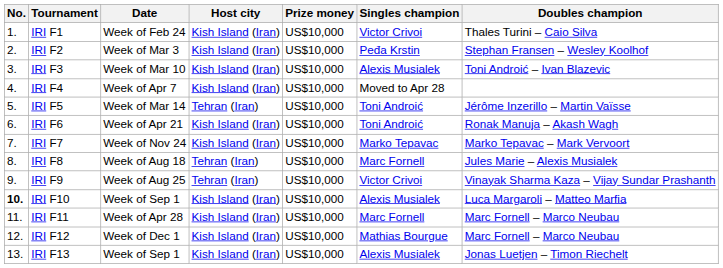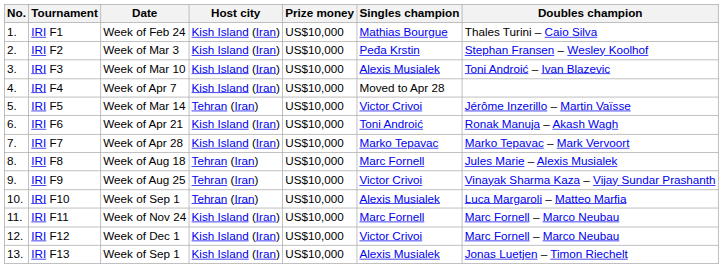 <table class="sortable wikitable">
 <tr>
 <th>No.</th>
 <th>Tournament</th>
 <th>Date</th>
 <th>Host city</th>
 <th>Prize money</th>
 <th>Singles champion</th>
 <th>Doubles champion</th>
 </tr>
 <tr bgcolor=ffffff>
 <td>1.</td>
 <td><a href='#'>IRI</a> F1</td>
 <td>Week of Feb 24</td>
 <td><a href='#'>Kish Island</a>  (<a href='#'>Iran</a>)</td>
 <td>US$10,000</td>
-<td> <a href='#'>Victor Crivoi</a></td>
+<td> <a href='#'>Mathias Bourgue</a></td>
 <td> Thales Turini –  <a href='#'>Caio Silva</a></td>
 </tr>
 <tr bgcolor=ffffff>
 <td>2.</td>
 <td><a href='#'>IRI</a> F2</td>
 <td>Week of Mar 3</td>
 <td><a href='#'>Kish Island</a>  (<a href='#'>Iran</a>)</td>
 <td>US$10,000</td>
 <td> <a href='#'>Peđa Krstin</a></td>
 <td> <a href='#'>Stephan Fransen</a> –  <a href='#'>Wesley Koolhof</a></td>
 </tr>
 <tr bgcolor=ffffff>
 <td>3.</td>
 <td><a href='#'>IRI</a> F3</td>
 <td>Week of Mar 10</td>
 <td><a href='#'>Kish Island</a>  (<a href='#'>Iran</a>)</td>
 <td>US$10,000</td>
 <td> <a href='#'>Alexis Musialek</a></td>
 <td> <a href='#'>Toni Androić</a> –  <a href='#'>Ivan Blazevic</a></td>
 </tr>
 <tr bgcolor=ffffff>
 <td>4.</td>
 <td><a href='#'>IRI</a> F4</td>
 <td>Week of Apr 7</td>
 <td><a href='#'>Kish Island</a>  (<a href='#'>Iran</a>)</td>
 <td>US$10,000</td>
 <td>Moved to Apr 28</td>
 <td></td>
 </tr>
 <tr bgcolor=ffffff>
 <td>5.</td>
 <td><a href='#'>IRI</a> F5</td>
 <td>Week of Mar 14</td>
 <td><a href='#'>Tehran</a>  (<a href='#'>Iran</a>)</td>
 <td>US$10,000</td>
-<td> <a href='#'>Toni Androić</a></td>
+<td> <a href='#'>Victor Crivoi</a></td>
 <td> <a href='#'>Jérôme Inzerillo</a> –  <a href='#'>Martin Vaïsse</a></td>
 </tr>
 <tr bgcolor=ffffff>
 <td>6.</td>
 <td><a href='#'>IRI</a> F6</td>
 <td>Week of Apr 21</td>
 <td><a href='#'>Kish Island</a>  (<a href='#'>Iran</a>)</td>
 <td>US$10,000</td>
 <td> <a href='#'>Toni Androić</a></td>
 <td> <a href='#'>Ronak Manuja</a> –  <a href='#'>Akash Wagh</a></td>
 </tr>
 <tr bgcolor=ffffff>
 <td>7.</td>
 <td><a href='#'>IRI</a> F7</td>
-<td>Week of Nov 24</td>
+<td>Week of Apr 28</td>
 <td><a href='#'>Kish Island</a>  (<a href='#'>Iran</a>)</td>
 <td>US$10,000</td>
 <td> <a href='#'>Marko Tepavac</a></td>
 <td> <a href='#'>Marko Tepavac</a> –  <a href='#'>Mark Vervoort</a></td>
 </tr>
 <tr bgcolor=ffffff>
 <td>8.</td>
 <td><a href='#'>IRI</a> F8</td>
 <td>Week of Aug 18</td>
 <td><a href='#'>Tehran</a>  (<a href='#'>Iran</a>)</td>
 <td>US$10,000</td>
 <td> <a href='#'>Marc Fornell</a></td>
 <td> <a href='#'>Jules Marie</a> –  <a href='#'>Alexis Musialek</a></td>
 </tr>
 <tr bgcolor=ffffff>
 <td>9.</td>
 <td><a href='#'>IRI</a> F9</td>
 <td>Week of Aug 25</td>
 <td><a href='#'>Tehran</a>  (<a href='#'>Iran</a>)</td>
 <td>US$10,000</td>
 <td> <a href='#'>Victor Crivoi</a></td>
 <td> <a href='#'>Vinayak Sharma Kaza</a> –  <a href='#'>Vijay Sundar Prashanth</a></td>
 </tr>
 <tr bgcolor=ffffff>
-<td><strong>10.</strong></td>
+<td>10.</td>
 <td><a href='#'>IRI</a> F10</td>
 <td>Week of Sep 1</td>
-<td><a href='#'>Kish Island</a>  (<a href='#'>Iran</a>)</td>
+<td><a href='#'>Tehran</a>  (<a href='#'>Iran</a>)</td>
 <td>US$10,000</td>
 <td> <a href='#'>Alexis Musialek</a></td>
 <td> <a href='#'>Luca Margaroli</a> –  <a href='#'>Matteo Marfia</a></td>
 </tr>
 <tr bgcolor=ffffff>
 <td>11.</td>
 <td><a href='#'>IRI</a> F11</td>
-<td>Week of Apr 28</td>
+<td>Week of Nov 24</td>
 <td><a href='#'>Kish Island</a>  (<a href='#'>Iran</a>)</td>
 <td>US$10,000</td>
 <td> <a href='#'>Marc Fornell</a></td>
 <td> <a href='#'>Marc Fornell</a> –  <a href='#'>Marco Neubau</a></td>
 </tr>
 <tr bgcolor=ffffff>
 <td>12.</td>
 <td><a href='#'>IRI</a> F12</td>
 <td>Week of Dec 1</td>
 <td><a href='#'>Kish Island</a>  (<a href='#'>Iran</a>)</td>
 <td>US$10,000</td>
-<td> <a href='#'>Mathias Bourgue</a></td>
+<td> <a href='#'>Victor Crivoi</a></td>
 <td> <a href='#'>Marc Fornell</a> –  <a href='#'>Marco Neubau</a></td>
 </tr>
 <tr bgcolor=ffffff>
 <td>13.</td>
 <td><a href='#'>IRI</a> F13</td>
 <td>Week of Sep 1</td>
 <td><a href='#'>Kish Island</a>  (<a href='#'>Iran</a>)</td>
 <td>US$10,000</td>
 <td> <a href='#'>Alexis Musialek</a></td>
 <td> <a href='#'>Jonas Luetjen</a> –  <a href='#'>Timon Riechelt</a></td>
 </tr>
 </table>
